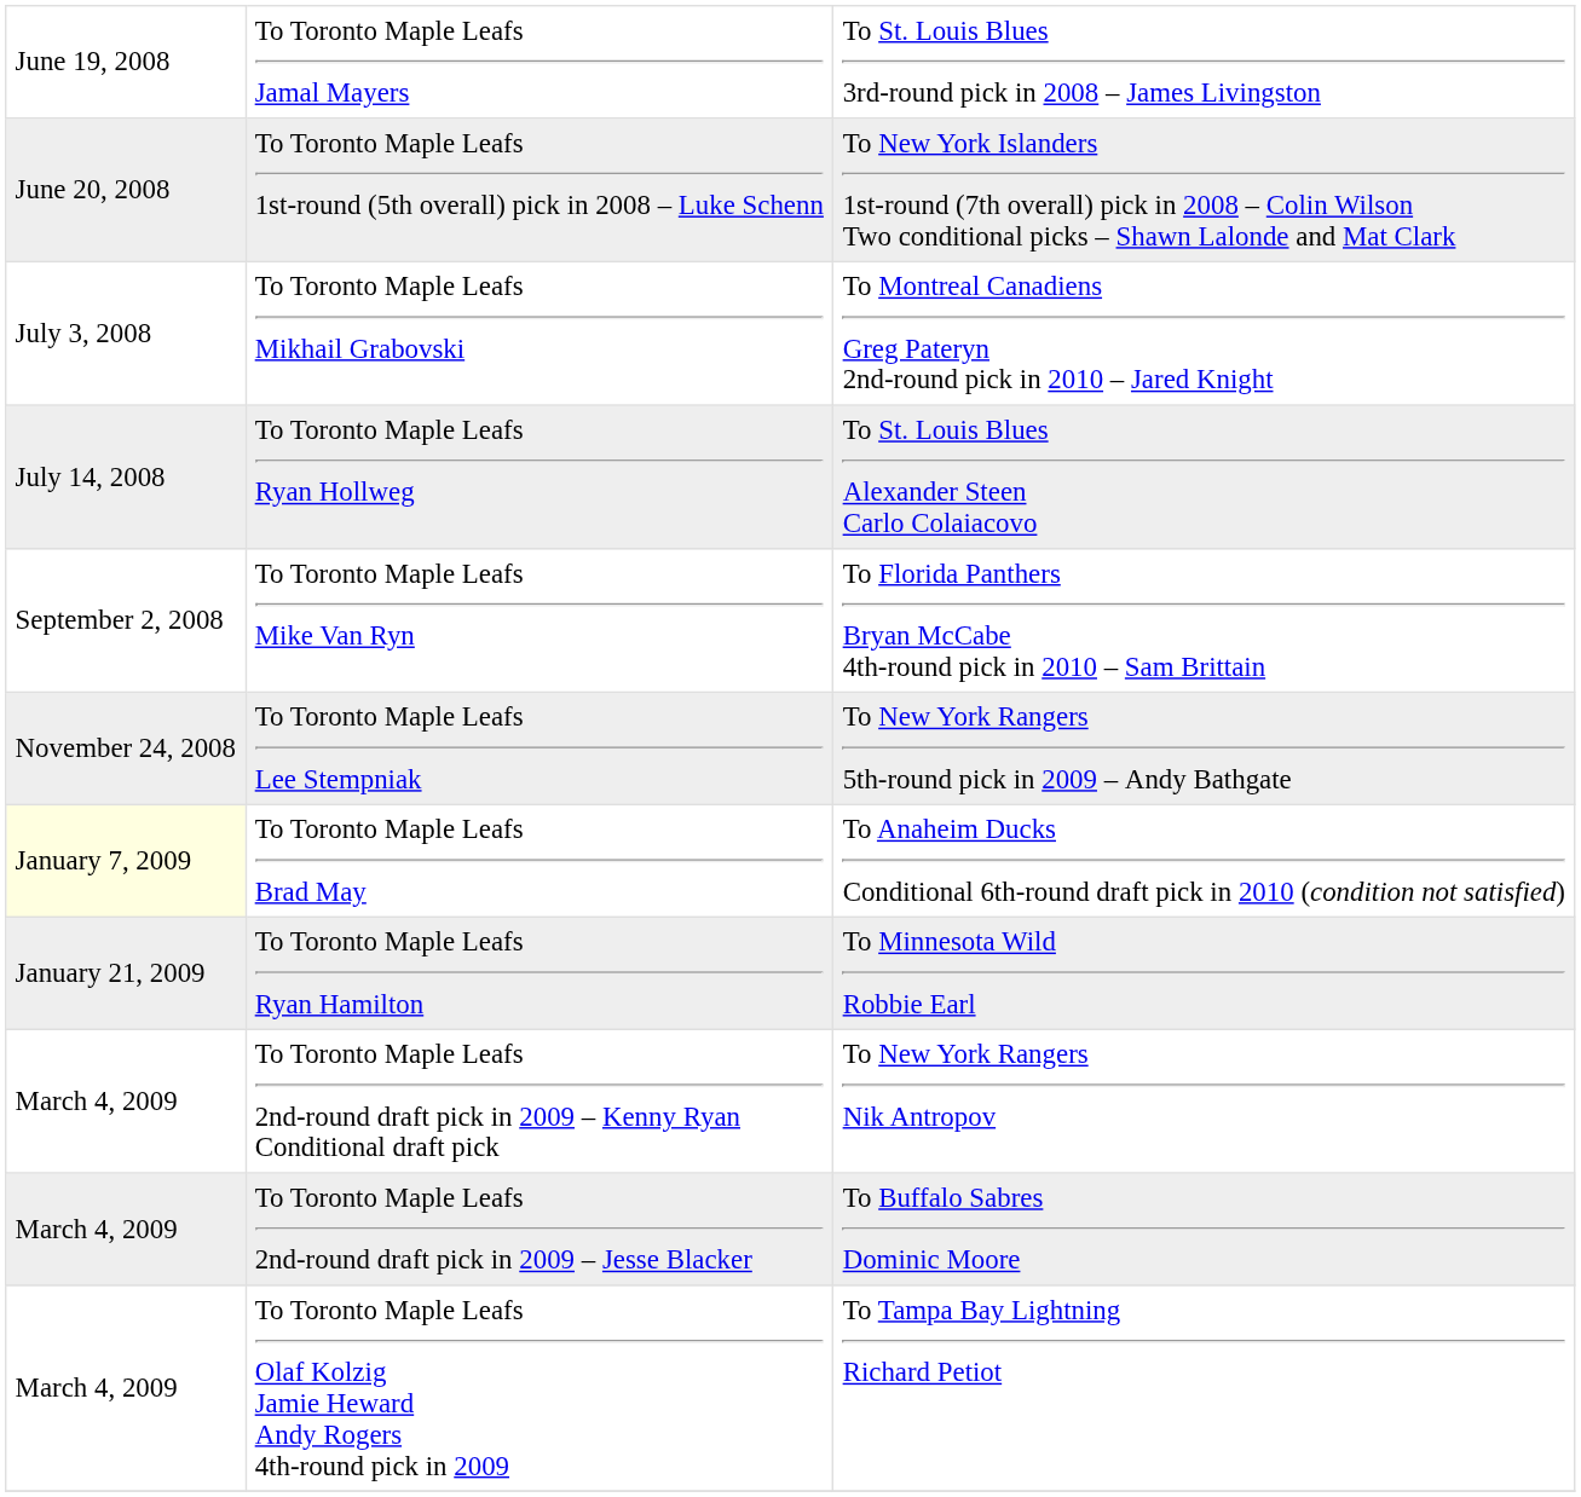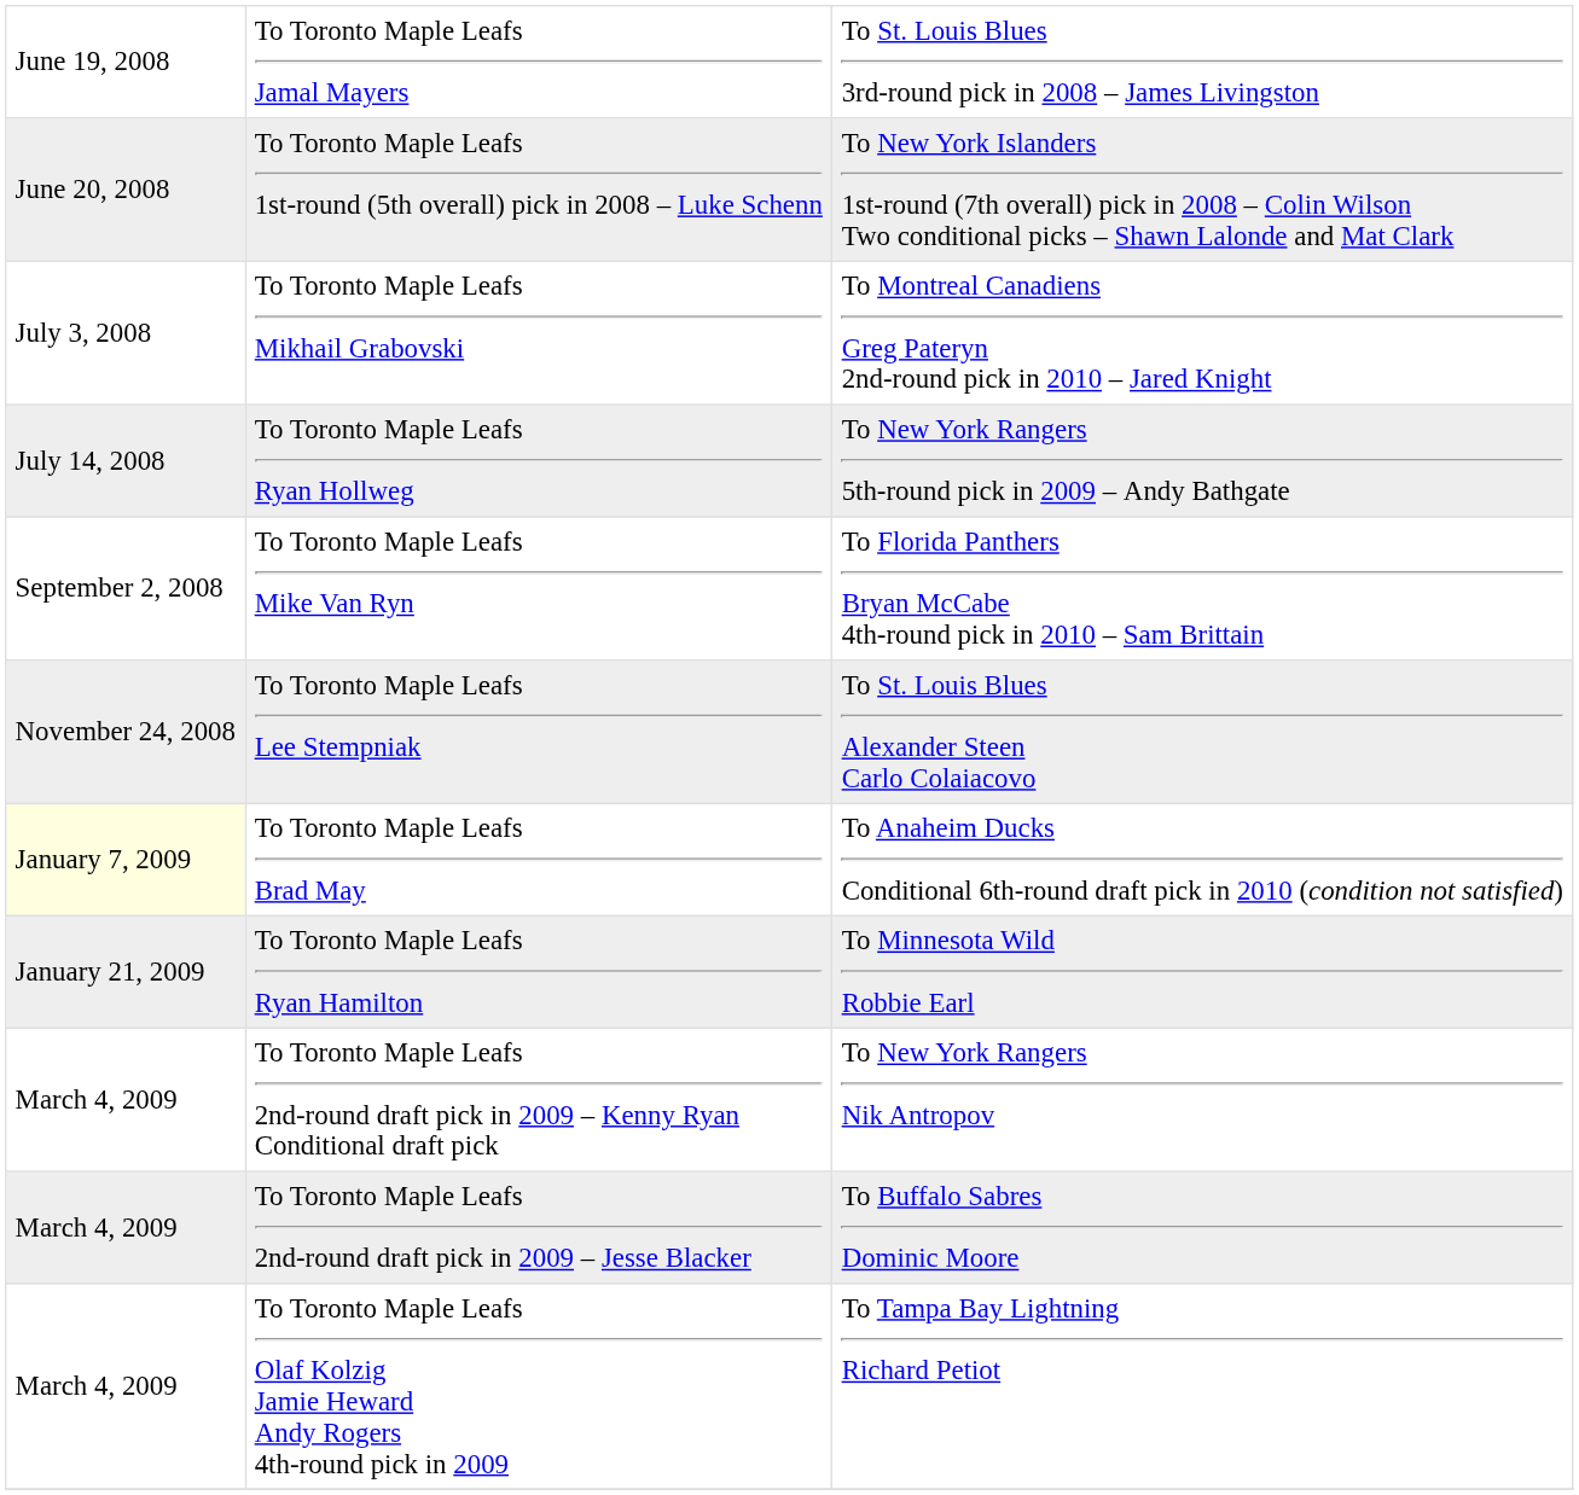 <table border=1 style="border-collapse:collapse" bordercolor="#DFDFDF"  cellpadding="5">
 <tr>
 <td>June 19, 2008</td>
 <td valign="top">To Toronto Maple Leafs <hr> <a href='#'>Jamal Mayers</a></td>
 <td valign="top">To <a href='#'>St. Louis Blues</a> <hr>3rd-round pick in <a href='#'>2008</a> – <a href='#'>James Livingston</a></td>
 </tr>
 <tr bgcolor="#eeeeee">
 <td>June 20, 2008</td>
 <td valign="top">To Toronto Maple Leafs <hr>1st-round (5th overall) pick in 2008 – <a href='#'>Luke Schenn</a></td>
 <td valign="top">To <a href='#'>New York Islanders</a> <hr>1st-round (7th overall) pick in <a href='#'>2008</a> – <a href='#'>Colin Wilson</a><br>Two conditional picks – <a href='#'>Shawn Lalonde</a> and <a href='#'>Mat Clark</a></td>
 </tr>
 <tr>
 <td>July 3, 2008</td>
 <td valign="top">To Toronto Maple Leafs <hr> <a href='#'>Mikhail Grabovski</a></td>
 <td valign="top">To <a href='#'>Montreal Canadiens</a> <hr> <a href='#'>Greg Pateryn</a><br>2nd-round pick in <a href='#'>2010</a> – <a href='#'>Jared Knight</a></td>
 </tr>
 <tr bgcolor="#eeeeee">
 <td>July 14, 2008</td>
 <td valign="top">To Toronto Maple Leafs <hr> <a href='#'>Ryan Hollweg</a></td>
-<td valign="top">To <a href='#'>St. Louis Blues</a> <hr> <a href='#'>Alexander Steen</a> <br> <a href='#'>Carlo Colaiacovo</a></td>
+<td valign="top">To <a href='#'>New York Rangers</a> <hr>5th-round pick in <a href='#'>2009</a> – Andy Bathgate</td>
 </tr>
 <tr>
 <td>September 2, 2008</td>
 <td valign="top">To Toronto Maple Leafs <hr> <a href='#'>Mike Van Ryn</a></td>
 <td valign="top">To <a href='#'>Florida Panthers</a> <hr> <a href='#'>Bryan McCabe</a> <br>4th-round pick in <a href='#'>2010</a> – <a href='#'>Sam Brittain</a></td>
 </tr>
 <tr bgcolor="#eeeeee">
 <td>November 24, 2008</td>
 <td valign="top">To Toronto Maple Leafs <hr> <a href='#'>Lee Stempniak</a></td>
-<td valign="top">To <a href='#'>New York Rangers</a> <hr>5th-round pick in <a href='#'>2009</a> – Andy Bathgate</td>
+<td valign="top">To <a href='#'>St. Louis Blues</a> <hr> <a href='#'>Alexander Steen</a> <br> <a href='#'>Carlo Colaiacovo</a></td>
 </tr>
 <tr>
 <td style="background: lightyellow;">January 7, 2009</td>
 <td valign="top">To Toronto Maple Leafs <hr> <a href='#'>Brad May</a></td>
 <td valign="top">To <a href='#'>Anaheim Ducks</a> <hr> Conditional 6th-round draft pick in <a href='#'>2010</a> (<em>condition not satisfied</em>)</td>
 </tr>
 <tr bgcolor="#eeeeee">
 <td>January 21, 2009</td>
 <td valign="top">To Toronto Maple Leafs <hr> <a href='#'>Ryan Hamilton</a></td>
 <td valign="top">To <a href='#'>Minnesota Wild</a> <hr> <a href='#'>Robbie Earl</a></td>
 </tr>
 <tr>
 <td>March 4, 2009</td>
 <td valign="top">To Toronto Maple Leafs <hr>2nd-round draft pick in <a href='#'>2009</a> – <a href='#'>Kenny Ryan</a><br>Conditional draft pick</td>
 <td valign="top">To <a href='#'>New York Rangers</a> <hr><a href='#'>Nik Antropov</a></td>
 </tr>
 <tr bgcolor="#eeeeee">
 <td>March 4, 2009</td>
 <td valign="top">To Toronto Maple Leafs <hr>2nd-round draft pick in <a href='#'>2009</a> – <a href='#'>Jesse Blacker</a></td>
 <td valign="top">To <a href='#'>Buffalo Sabres</a> <hr> <a href='#'>Dominic Moore</a></td>
 </tr>
 <tr>
 <td>March 4, 2009</td>
 <td valign="top">To Toronto Maple Leafs <hr><a href='#'>Olaf Kolzig</a><br><a href='#'>Jamie Heward</a><br><a href='#'>Andy Rogers</a><br>4th-round pick in <a href='#'>2009</a></td>
 <td valign="top">To <a href='#'>Tampa Bay Lightning</a> <hr><a href='#'>Richard Petiot</a></td>
 </tr>
 <tr>
 </tr>
 </table>
